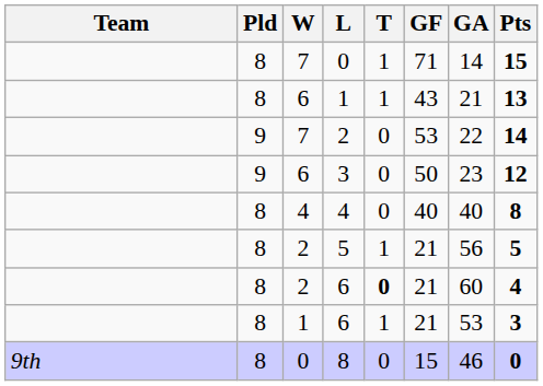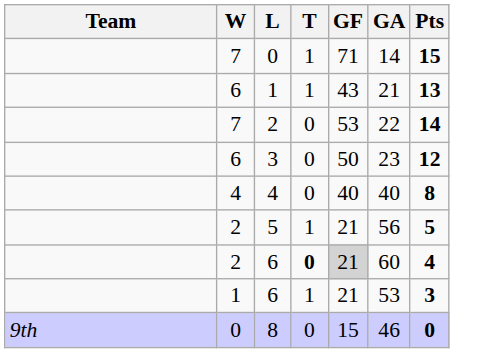 <table class="wikitable">
 <tr>
 <th bgcolor="#efefef" width="150">Team</th>
-<th bgcolor="#efefef" width="20">Pld</th>
 <th bgcolor="#efefef" width="20">W</th>
 <th bgcolor="#efefef" width="20">L</th>
 <th bgcolor="#efefef" width="20">T</th>
 <th bgcolor="#efefef" width="20">GF</th>
 <th bgcolor="#efefef" width="20">GA</th>
 <th bgcolor="#efefef" width="20">Pts</th>
 </tr>
 <tr align=center>
 <td align=left></td>
-<td>8</td>
 <td>7</td>
 <td>0</td>
 <td>1</td>
 <td>71</td>
 <td>14</td>
 <td><strong>15</strong></td>
 </tr>
 <tr align=center>
 <td align=left></td>
-<td>8</td>
 <td>6</td>
 <td>1</td>
 <td>1</td>
 <td>43</td>
 <td>21</td>
 <td><strong>13</strong></td>
 </tr>
 <tr align=center>
 <td align=left></td>
-<td>9</td>
 <td>7</td>
 <td>2</td>
 <td>0</td>
 <td>53</td>
 <td>22</td>
 <td><strong>14</strong></td>
 </tr>
 <tr align=center>
 <td align=left></td>
-<td>9</td>
 <td>6</td>
 <td>3</td>
 <td>0</td>
 <td>50</td>
 <td>23</td>
 <td><strong>12</strong></td>
 </tr>
 <tr align=center>
 <td align=left></td>
-<td>8</td>
 <td>4</td>
 <td>4</td>
 <td>0</td>
 <td>40</td>
 <td>40</td>
 <td><strong>8</strong></td>
 </tr>
 <tr align=center>
 <td align=left></td>
-<td>8</td>
 <td>2</td>
 <td>5</td>
 <td>1</td>
 <td>21</td>
 <td>56</td>
 <td><strong>5</strong></td>
 </tr>
 <tr align=center>
 <td align=left></td>
-<td>8</td>
 <td>2</td>
 <td>6</td>
 <td><strong>0</strong></td>
-<td>21</td>
+<td style="background: lightgrey;">21</td>
 <td>60</td>
 <td><strong>4</strong></td>
 </tr>
 <tr align=center>
 <td align=left></td>
-<td>8</td>
 <td>1</td>
 <td>6</td>
 <td>1</td>
 <td>21</td>
 <td>53</td>
 <td><strong>3</strong></td>
 </tr>
 <tr align=center bgcolor="ccccff">
 <td align=left> <em>9th</em></td>
-<td>8</td>
 <td>0</td>
 <td>8</td>
 <td>0</td>
 <td>15</td>
 <td>46</td>
 <td><strong>0</strong></td>
 </tr>
 </table>
